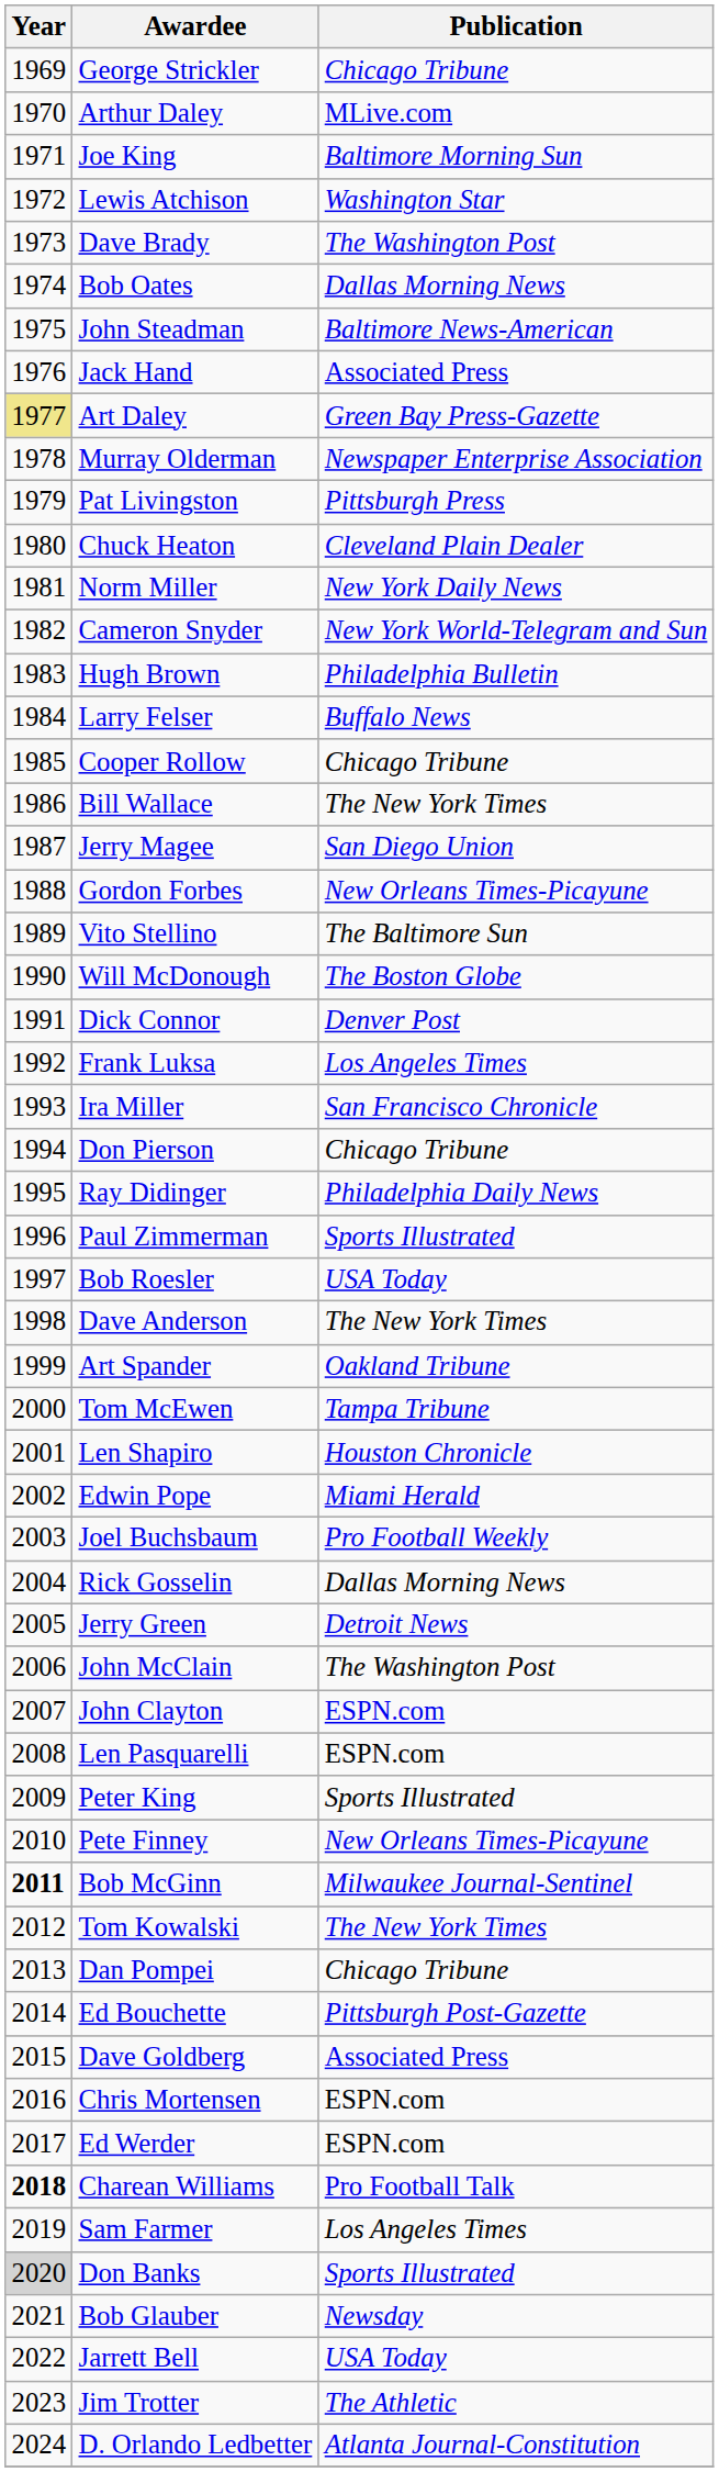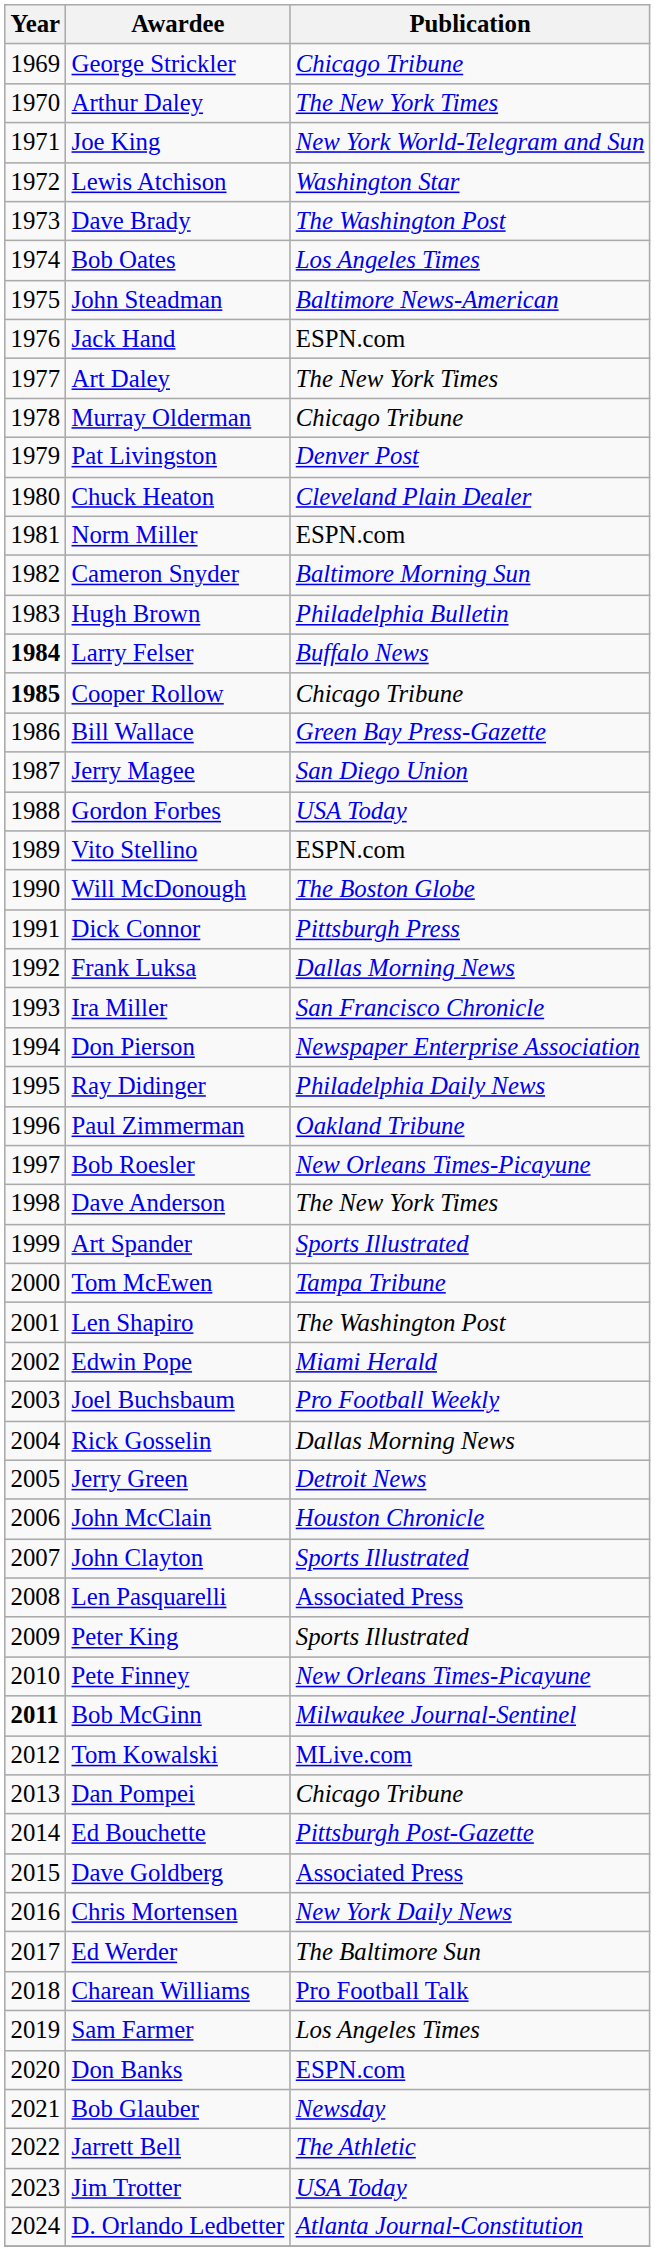 <table class="wikitable sortable">
 <tr>
 <th>Year</th>
 <th>Awardee</th>
 <th>Publication</th>
 </tr>
 <tr>
 <td>1969</td>
 <td><a href='#'>George Strickler</a></td>
 <td><em><a href='#'>Chicago Tribune</a></em></td>
 </tr>
 <tr>
 <td>1970</td>
 <td><a href='#'>Arthur Daley</a></td>
-<td><a href='#'>MLive.com</a></td>
+<td><em><a href='#'>The New York Times</a></em></td>
 </tr>
 <tr>
 <td>1971</td>
 <td><a href='#'>Joe King</a></td>
-<td><em><a href='#'>Baltimore Morning Sun</a></em></td>
+<td><em><a href='#'>New York World-Telegram and Sun</a></em></td>
 </tr>
 <tr>
 <td>1972</td>
 <td><a href='#'>Lewis Atchison</a></td>
 <td><em><a href='#'>Washington Star</a></em></td>
 </tr>
 <tr>
 <td>1973</td>
 <td><a href='#'>Dave Brady</a></td>
 <td><em><a href='#'>The Washington Post</a></em></td>
 </tr>
 <tr>
 <td>1974</td>
 <td><a href='#'>Bob Oates</a></td>
-<td><em><a href='#'>Dallas Morning News</a></em></td>
+<td><em><a href='#'>Los Angeles Times</a></em></td>
 </tr>
 <tr>
 <td>1975</td>
 <td><a href='#'>John Steadman</a></td>
 <td><em><a href='#'>Baltimore News-American</a></em></td>
 </tr>
 <tr>
 <td>1976</td>
 <td><a href='#'>Jack Hand</a></td>
-<td><a href='#'>Associated Press</a></td>
+<td>ESPN.com</td>
 </tr>
 <tr>
-<td style="background: khaki;">1977</td>
+<td>1977</td>
 <td><a href='#'>Art Daley</a></td>
-<td><em><a href='#'>Green Bay Press-Gazette</a></em></td>
+<td><em>The New York Times</em></td>
 </tr>
 <tr>
 <td>1978</td>
 <td><a href='#'>Murray Olderman</a></td>
-<td><em><a href='#'>Newspaper Enterprise Association</a></em></td>
+<td><em>Chicago Tribune</em></td>
 </tr>
 <tr>
 <td>1979</td>
 <td><a href='#'>Pat Livingston</a></td>
-<td><em><a href='#'>Pittsburgh Press</a></em></td>
+<td><em><a href='#'>Denver Post</a></em></td>
 </tr>
 <tr>
 <td>1980</td>
 <td><a href='#'>Chuck Heaton</a></td>
 <td><em><a href='#'>Cleveland Plain Dealer</a></em></td>
 </tr>
 <tr>
 <td>1981</td>
 <td><a href='#'>Norm Miller</a></td>
-<td><em><a href='#'>New York Daily News</a></em></td>
+<td>ESPN.com</td>
 </tr>
 <tr>
 <td>1982</td>
 <td><a href='#'>Cameron Snyder</a></td>
-<td><em><a href='#'>New York World-Telegram and Sun</a></em></td>
+<td><em><a href='#'>Baltimore Morning Sun</a></em></td>
 </tr>
 <tr>
 <td>1983</td>
 <td><a href='#'>Hugh Brown</a></td>
 <td><em><a href='#'>Philadelphia Bulletin</a></em></td>
 </tr>
 <tr>
-<td>1984</td>
+<td><strong>1984</strong></td>
 <td><a href='#'>Larry Felser</a></td>
 <td><em><a href='#'>Buffalo News</a></em></td>
 </tr>
 <tr>
-<td>1985</td>
+<td><strong>1985</strong></td>
 <td><a href='#'>Cooper Rollow</a></td>
 <td><em>Chicago Tribune</em></td>
 </tr>
 <tr>
 <td>1986</td>
 <td><a href='#'>Bill Wallace</a></td>
-<td><em>The New York Times</em></td>
+<td><em><a href='#'>Green Bay Press-Gazette</a></em></td>
 </tr>
 <tr>
 <td>1987</td>
 <td><a href='#'>Jerry Magee</a></td>
 <td><em><a href='#'>San Diego Union</a></em></td>
 </tr>
 <tr>
 <td>1988</td>
 <td><a href='#'>Gordon Forbes</a></td>
-<td><em><a href='#'>New Orleans Times-Picayune</a></em></td>
+<td><em><a href='#'>USA Today</a></em></td>
 </tr>
 <tr>
 <td>1989</td>
 <td><a href='#'>Vito Stellino</a></td>
-<td><em>The Baltimore Sun</em></td>
+<td>ESPN.com</td>
 </tr>
 <tr>
 <td>1990</td>
 <td><a href='#'>Will McDonough</a></td>
 <td><em><a href='#'>The Boston Globe</a></em></td>
 </tr>
 <tr>
 <td>1991</td>
 <td><a href='#'>Dick Connor</a></td>
-<td><em><a href='#'>Denver Post</a></em></td>
+<td><em><a href='#'>Pittsburgh Press</a></em></td>
 </tr>
 <tr>
 <td>1992</td>
 <td><a href='#'>Frank Luksa</a></td>
-<td><em><a href='#'>Los Angeles Times</a></em></td>
+<td><em><a href='#'>Dallas Morning News</a></em></td>
 </tr>
 <tr>
 <td>1993</td>
 <td><a href='#'>Ira Miller</a></td>
 <td><em><a href='#'>San Francisco Chronicle</a></em></td>
 </tr>
 <tr>
 <td>1994</td>
 <td><a href='#'>Don Pierson</a></td>
-<td><em>Chicago Tribune</em></td>
+<td><em><a href='#'>Newspaper Enterprise Association</a></em></td>
 </tr>
 <tr>
 <td>1995</td>
 <td><a href='#'>Ray Didinger</a></td>
 <td><em><a href='#'>Philadelphia Daily News</a></em></td>
 </tr>
 <tr>
 <td>1996</td>
 <td><a href='#'>Paul Zimmerman</a></td>
-<td><em><a href='#'>Sports Illustrated</a></em></td>
+<td><em><a href='#'>Oakland Tribune</a></em></td>
 </tr>
 <tr>
 <td>1997</td>
 <td><a href='#'>Bob Roesler</a></td>
-<td><em><a href='#'>USA Today</a></em></td>
+<td><em><a href='#'>New Orleans Times-Picayune</a></em></td>
 </tr>
 <tr>
 <td>1998</td>
 <td><a href='#'>Dave Anderson</a></td>
 <td><em>The New York Times</em></td>
 </tr>
 <tr>
 <td>1999</td>
 <td><a href='#'>Art Spander</a></td>
-<td><em><a href='#'>Oakland Tribune</a></em></td>
+<td><em><a href='#'>Sports Illustrated</a></em></td>
 </tr>
 <tr>
 <td>2000</td>
 <td><a href='#'>Tom McEwen</a></td>
 <td><em><a href='#'>Tampa Tribune</a></em></td>
 </tr>
 <tr>
 <td>2001</td>
 <td><a href='#'>Len Shapiro</a></td>
-<td><em><a href='#'>Houston Chronicle</a></em></td>
+<td><em>The Washington Post</em></td>
 </tr>
 <tr>
 <td>2002</td>
 <td><a href='#'>Edwin Pope</a></td>
 <td><em><a href='#'>Miami Herald</a></em></td>
 </tr>
 <tr>
 <td>2003</td>
 <td><a href='#'>Joel Buchsbaum</a></td>
 <td><em><a href='#'>Pro Football Weekly</a></em></td>
 </tr>
 <tr>
 <td>2004</td>
 <td><a href='#'>Rick Gosselin</a></td>
 <td><em>Dallas Morning News</em></td>
 </tr>
 <tr>
 <td>2005</td>
 <td><a href='#'>Jerry Green</a></td>
 <td><em><a href='#'>Detroit News</a></em></td>
 </tr>
 <tr>
 <td>2006</td>
 <td><a href='#'>John McClain</a></td>
-<td><em>The Washington Post</em></td>
+<td><em><a href='#'>Houston Chronicle</a></em></td>
 </tr>
 <tr>
 <td>2007</td>
 <td><a href='#'>John Clayton</a></td>
-<td><a href='#'>ESPN.com</a></td>
+<td><em><a href='#'>Sports Illustrated</a></em></td>
 </tr>
 <tr>
 <td>2008</td>
 <td><a href='#'>Len Pasquarelli</a></td>
-<td>ESPN.com</td>
+<td><a href='#'>Associated Press</a></td>
 </tr>
 <tr>
 <td>2009</td>
 <td><a href='#'>Peter King</a></td>
 <td><em>Sports Illustrated</em></td>
 </tr>
 <tr>
 <td>2010</td>
 <td><a href='#'>Pete Finney</a></td>
 <td><em><a href='#'>New Orleans Times-Picayune</a></em></td>
 </tr>
 <tr>
 <td><strong>2011</strong></td>
 <td><a href='#'>Bob McGinn</a></td>
 <td><em><a href='#'>Milwaukee Journal-Sentinel</a></em></td>
 </tr>
 <tr>
 <td>2012</td>
 <td><a href='#'>Tom Kowalski</a></td>
-<td><em><a href='#'>The New York Times</a></em></td>
+<td><a href='#'>MLive.com</a></td>
 </tr>
 <tr>
 <td>2013</td>
 <td><a href='#'>Dan Pompei</a></td>
 <td><em>Chicago Tribune</em></td>
 </tr>
 <tr>
 <td>2014</td>
 <td><a href='#'>Ed Bouchette</a></td>
 <td><em><a href='#'>Pittsburgh Post-Gazette</a></em></td>
 </tr>
 <tr>
 <td>2015</td>
 <td><a href='#'>Dave Goldberg</a></td>
 <td><a href='#'>Associated Press</a></td>
 </tr>
 <tr>
 <td>2016</td>
 <td><a href='#'>Chris Mortensen</a></td>
-<td>ESPN.com</td>
+<td><em><a href='#'>New York Daily News</a></em></td>
 </tr>
 <tr>
 <td>2017</td>
 <td><a href='#'>Ed Werder</a></td>
-<td>ESPN.com</td>
+<td><em>The Baltimore Sun</em></td>
 </tr>
 <tr>
-<td><strong>2018</strong></td>
+<td>2018</td>
 <td><a href='#'>Charean Williams</a></td>
 <td><a href='#'>Pro Football Talk</a></td>
 </tr>
 <tr>
 <td>2019</td>
 <td><a href='#'>Sam Farmer</a></td>
 <td><em>Los Angeles Times</em></td>
 </tr>
 <tr>
-<td style="background: lightgrey;">2020</td>
+<td>2020</td>
 <td><a href='#'>Don Banks</a></td>
-<td><em><a href='#'>Sports Illustrated</a></em></td>
+<td><a href='#'>ESPN.com</a></td>
 </tr>
 <tr>
 <td>2021</td>
 <td><a href='#'>Bob Glauber</a></td>
 <td><em><a href='#'>Newsday</a></em></td>
 </tr>
 <tr>
 <td>2022</td>
 <td><a href='#'>Jarrett Bell</a></td>
-<td><em><a href='#'>USA Today</a></em></td>
+<td><em><a href='#'>The Athletic</a></em></td>
 </tr>
 <tr>
 <td>2023</td>
 <td><a href='#'>Jim Trotter</a></td>
-<td><em><a href='#'>The Athletic</a></em></td>
+<td><em><a href='#'>USA Today</a></em></td>
 </tr>
 <tr>
 <td>2024</td>
 <td><a href='#'>D. Orlando Ledbetter</a></td>
 <td><em><a href='#'>Atlanta Journal-Constitution</a></em></td>
 </tr>
 <tr>
 </tr>
 </table>
